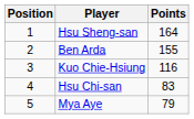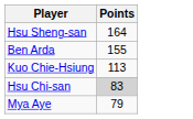 <table class=wikitable>
 <tr>
-<th>Position</th>
 <th>Player</th>
 <th>Points</th>
 </tr>
 <tr>
-<td align=center>1</td>
 <td> <a href='#'>Hsu Sheng-san</a></td>
 <td align=center>164</td>
 </tr>
 <tr>
-<td align=center>2</td>
 <td> <a href='#'>Ben Arda</a></td>
 <td align=center>155</td>
 </tr>
 <tr>
-<td align=center>3</td>
 <td> <a href='#'>Kuo Chie-Hsiung</a></td>
-<td align=center>116</td>
+<td align=center>113</td>
 </tr>
 <tr>
-<td align=center>4</td>
 <td> <a href='#'>Hsu Chi-san</a></td>
-<td align=center>83</td>
+<td align=center style="background: lightgrey;">83</td>
 </tr>
 <tr>
-<td align=center>5</td>
 <td> <a href='#'>Mya Aye</a></td>
 <td align=center>79</td>
 </tr>
 </table>
